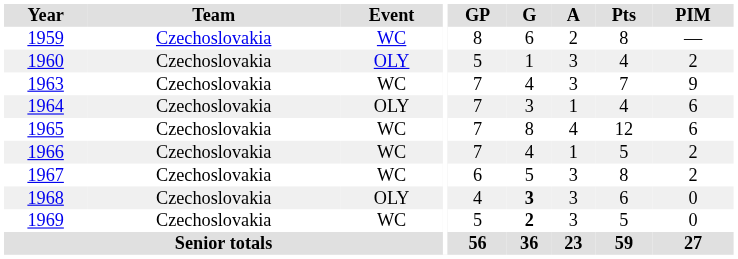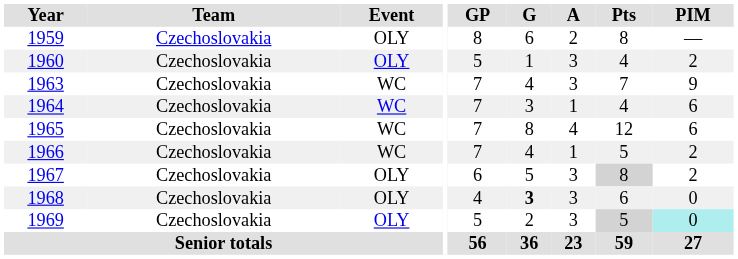 <table border="0" cellpadding="1" cellspacing="0" ID="Table3" style="text-align:center; width:40em">
 <tr bgcolor="#e0e0e0">
 <th>Year</th>
 <th>Team</th>
 <th>Event</th>
 <th rowspan="102" bgcolor="#ffffff"></th>
 <th>GP</th>
 <th>G</th>
 <th>A</th>
 <th>Pts</th>
 <th>PIM</th>
 </tr>
 <tr>
 <td><a href='#'>1959</a></td>
 <td><a href='#'>Czechoslovakia</a></td>
-<td><a href='#'>WC</a></td>
+<td>OLY</td>
 <td>8</td>
 <td>6</td>
 <td>2</td>
 <td>8</td>
 <td>—</td>
 </tr>
 <tr bgcolor="#f0f0f0">
 <td><a href='#'>1960</a></td>
 <td>Czechoslovakia</td>
 <td><a href='#'>OLY</a></td>
 <td>5</td>
 <td>1</td>
 <td>3</td>
 <td>4</td>
 <td>2</td>
 </tr>
 <tr>
 <td><a href='#'>1963</a></td>
 <td>Czechoslovakia</td>
 <td>WC</td>
 <td>7</td>
 <td>4</td>
 <td>3</td>
 <td>7</td>
 <td>9</td>
 </tr>
 <tr bgcolor="#f0f0f0">
 <td><a href='#'>1964</a></td>
 <td>Czechoslovakia</td>
-<td>OLY</td>
+<td><a href='#'>WC</a></td>
 <td>7</td>
 <td>3</td>
 <td>1</td>
 <td>4</td>
 <td>6</td>
 </tr>
 <tr>
 <td><a href='#'>1965</a></td>
 <td>Czechoslovakia</td>
 <td>WC</td>
 <td>7</td>
 <td>8</td>
 <td>4</td>
 <td>12</td>
 <td>6</td>
 </tr>
 <tr bgcolor="#f0f0f0">
 <td><a href='#'>1966</a></td>
 <td>Czechoslovakia</td>
 <td>WC</td>
 <td>7</td>
 <td>4</td>
 <td>1</td>
 <td>5</td>
 <td>2</td>
 </tr>
 <tr>
 <td><a href='#'>1967</a></td>
 <td>Czechoslovakia</td>
-<td>WC</td>
+<td>OLY</td>
 <td>6</td>
 <td>5</td>
 <td>3</td>
-<td>8</td>
+<td style="background: lightgrey;">8</td>
 <td>2</td>
 </tr>
 <tr bgcolor="#f0f0f0">
 <td><a href='#'>1968</a></td>
 <td>Czechoslovakia</td>
 <td>OLY</td>
 <td>4</td>
 <td><strong>3</strong></td>
 <td>3</td>
 <td>6</td>
 <td>0</td>
 </tr>
 <tr>
 <td><a href='#'>1969</a></td>
 <td>Czechoslovakia</td>
-<td>WC</td>
+<td><a href='#'>OLY</a></td>
 <td>5</td>
-<td><strong>2</strong></td>
+<td>2</td>
 <td>3</td>
-<td>5</td>
-<td>0</td>
+<td style="background: lightgrey;">5</td>
+<td style="background: paleturquoise;">0</td>
 </tr>
 <tr bgcolor="#e0e0e0">
 <th colspan=3>Senior totals</th>
 <th>56</th>
 <th>36</th>
 <th>23</th>
 <th>59</th>
 <th>27</th>
 </tr>
 </table>
